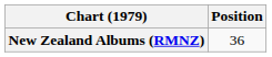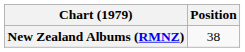 <table class="wikitable plainrowheaders" style="text-align:center">
 <tr>
 <th scope="col">Chart (1979)</th>
 <th scope="col">Position</th>
 </tr>
 <tr>
 <th scope="row">New Zealand Albums (<a href='#'>RMNZ</a>)</th>
-<td>36</td>
+<td>38</td>
 </tr>
 </table>
